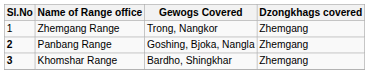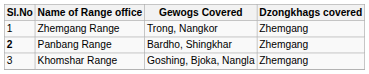 <table class="wikitable">
 <tr>
 <th>Sl.No</th>
 <th>Name of Range office</th>
 <th>Gewogs Covered</th>
 <th>Dzongkhags covered</th>
 </tr>
 <tr>
 <td>1</td>
 <td>Zhemgang Range</td>
 <td>Trong, Nangkor</td>
 <td>Zhemgang</td>
 </tr>
 <tr>
 <td><strong>2</strong></td>
 <td>Panbang Range</td>
-<td>Goshing, Bjoka, Nangla</td>
+<td>Bardho, Shingkhar</td>
 <td>Zhemgang</td>
 </tr>
 <tr>
-<td><strong>3</strong></td>
+<td>3</td>
 <td>Khomshar Range</td>
-<td>Bardho, Shingkhar</td>
+<td>Goshing, Bjoka, Nangla</td>
 <td>Zhemgang</td>
 </tr>
 <tr>
 </tr>
 </table>
